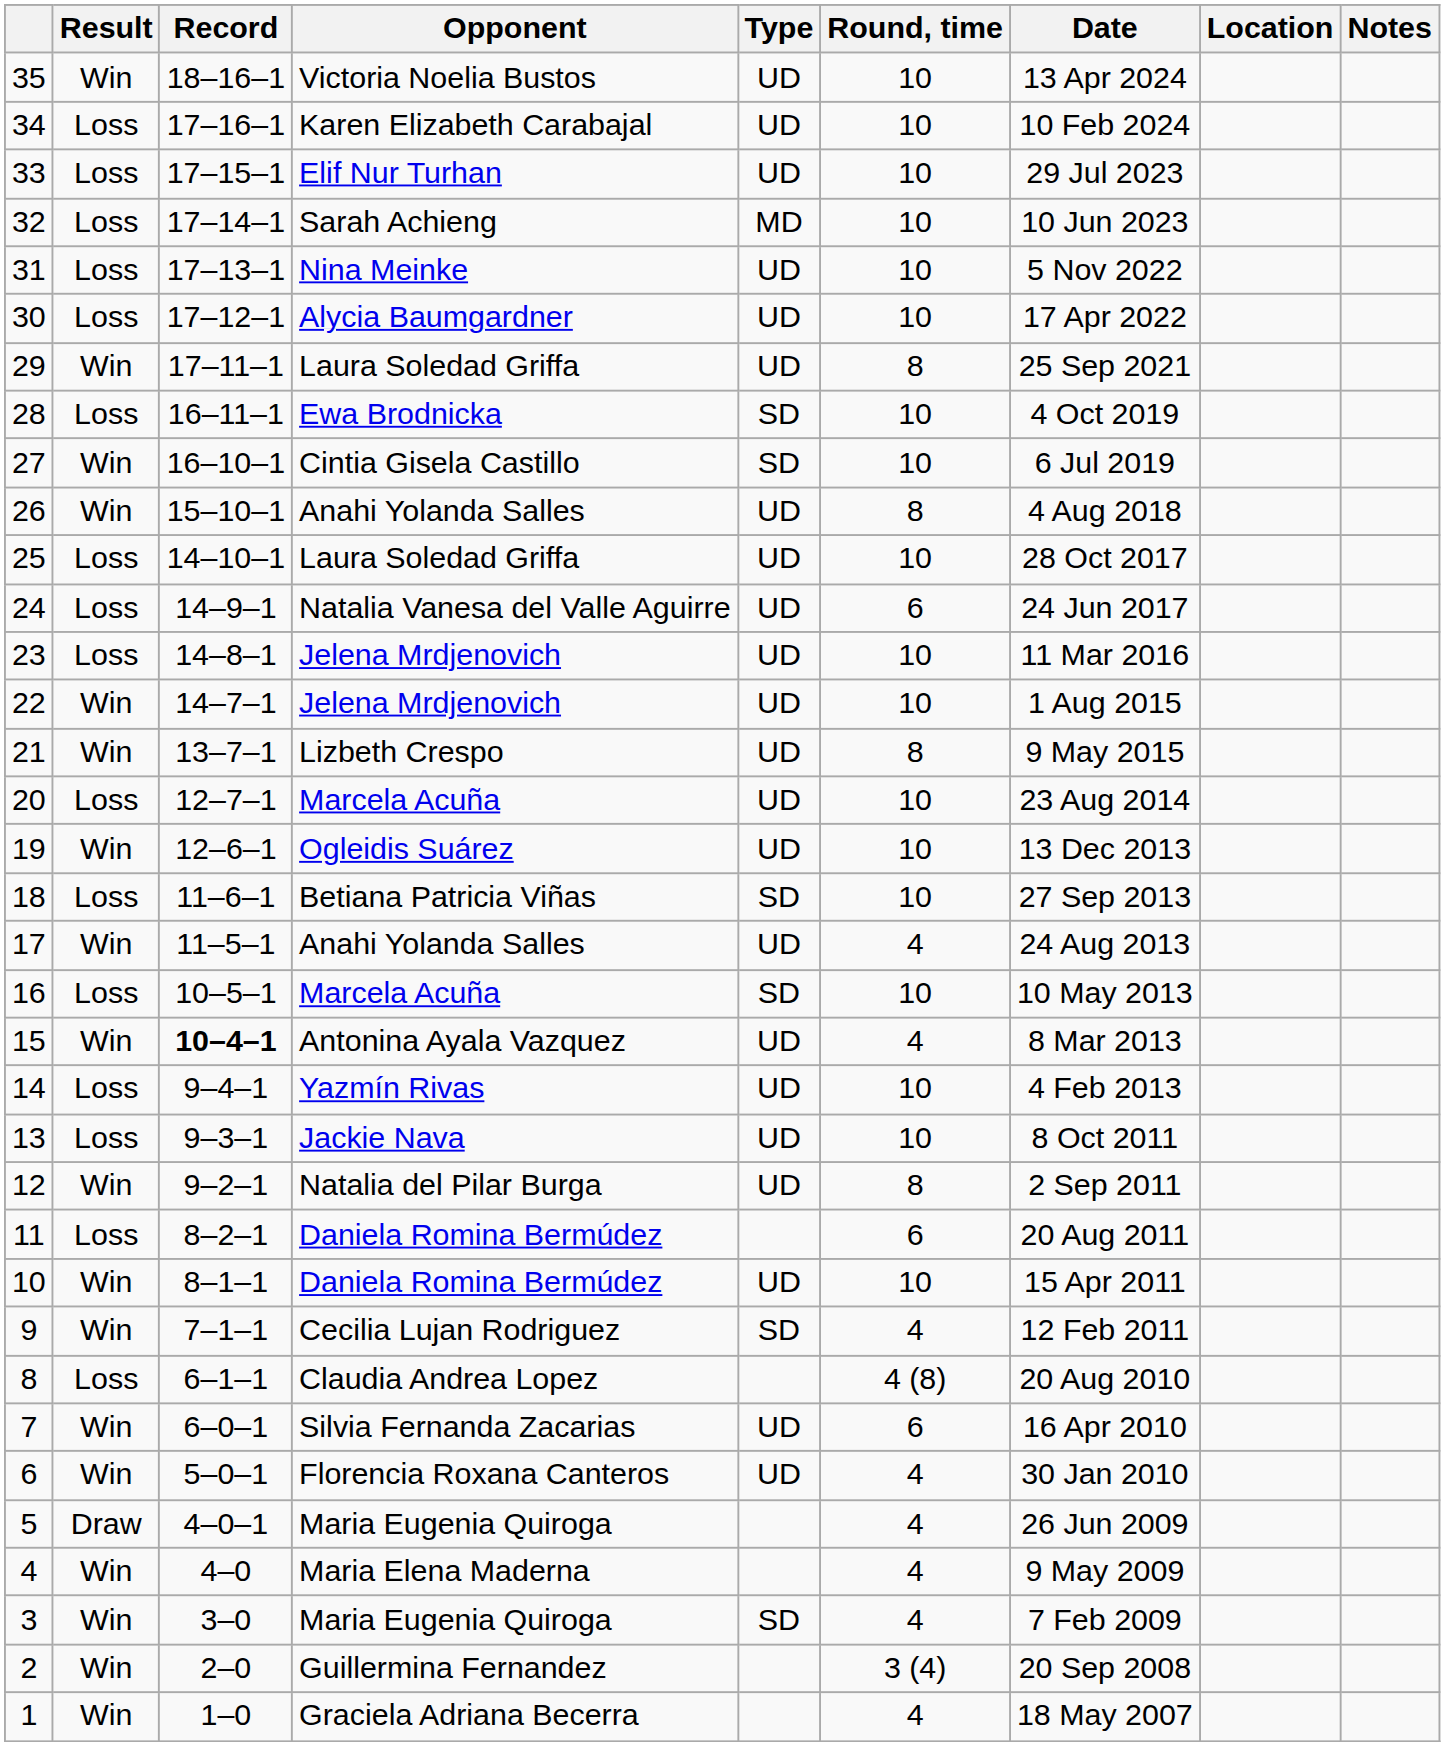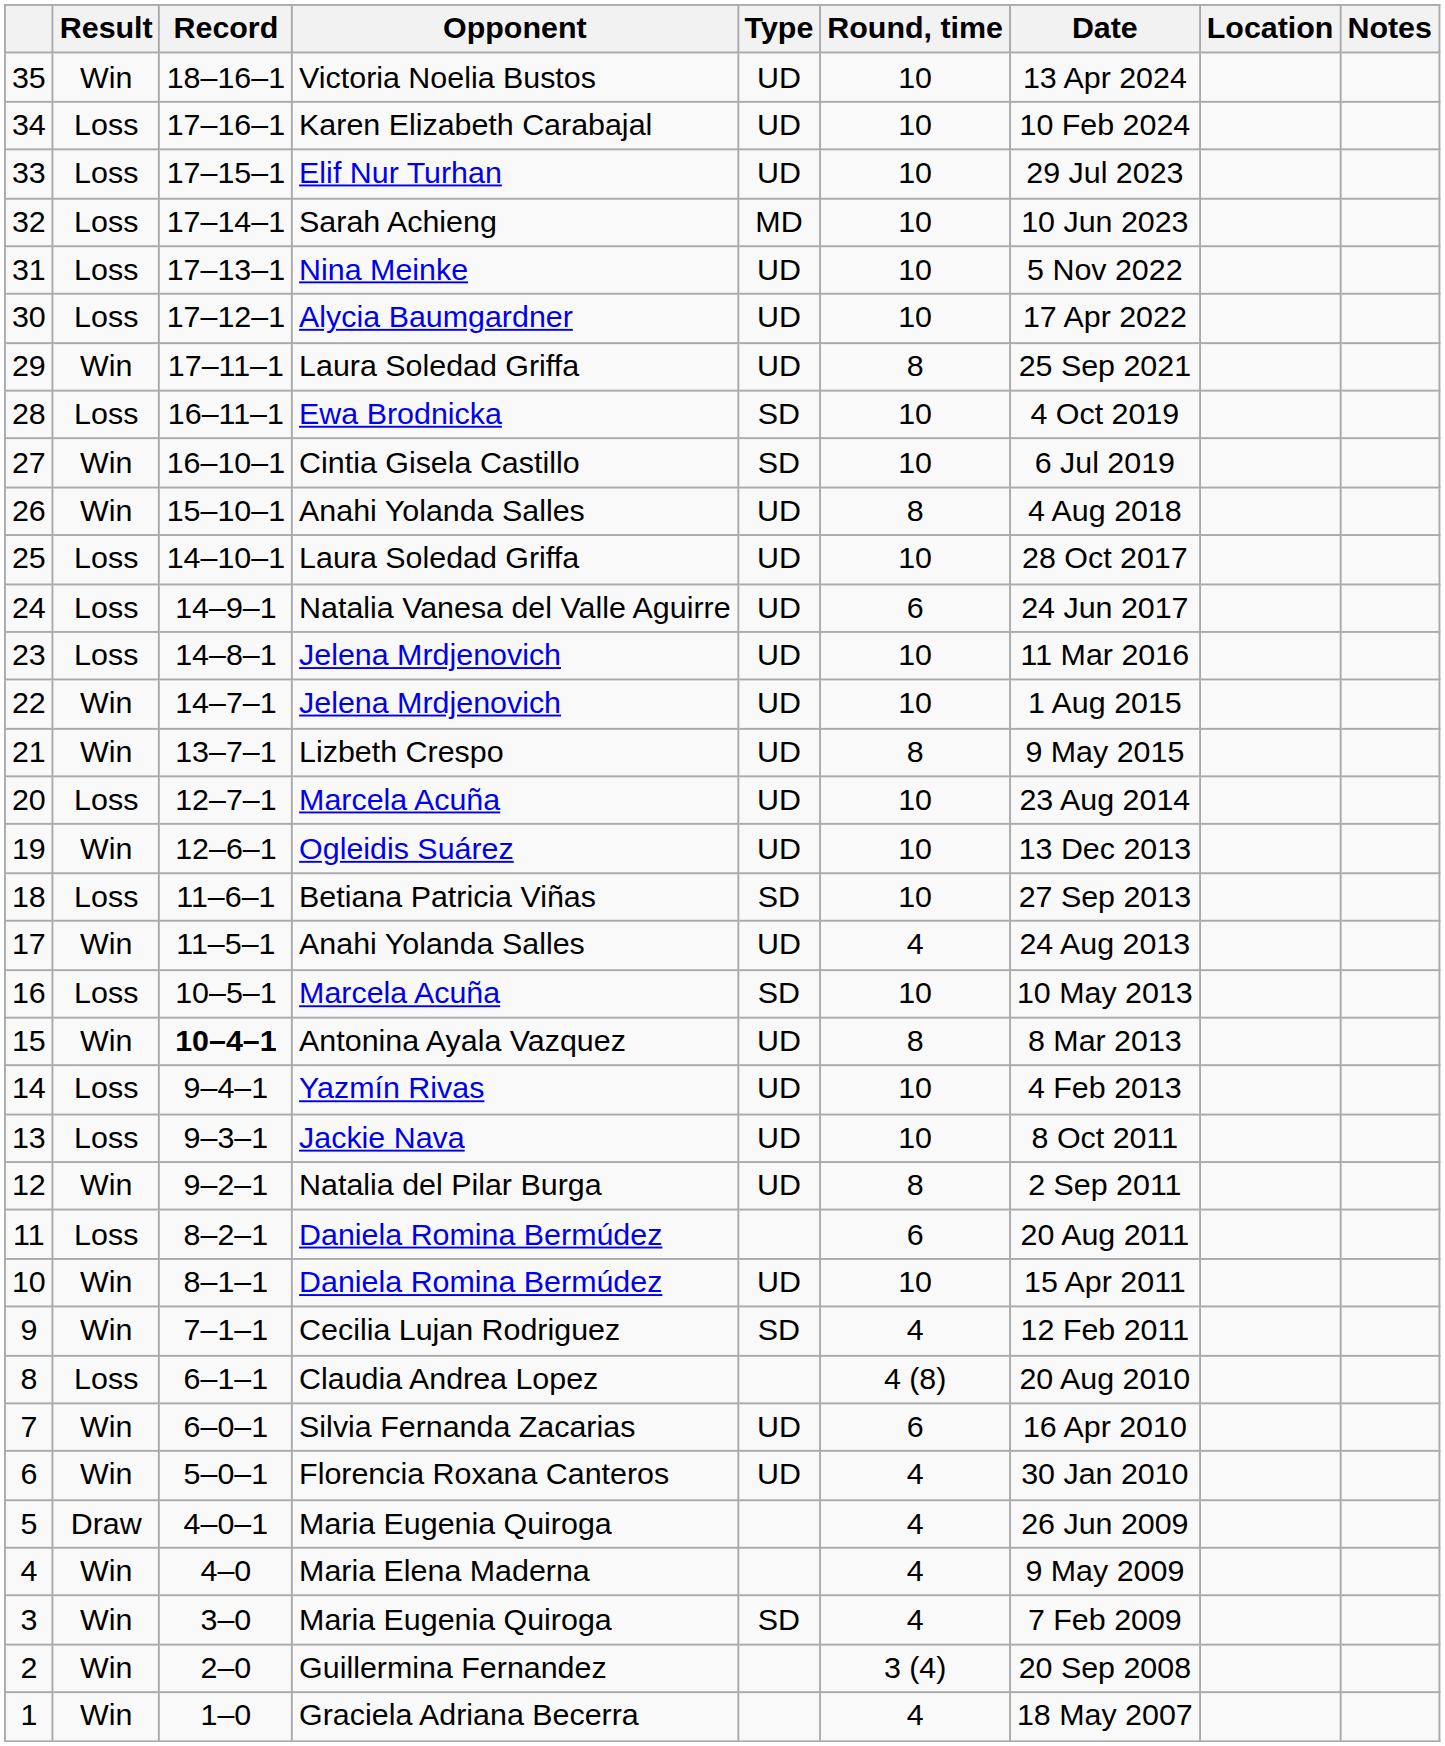 <table class="wikitable" style="text-align:center">
 <tr>
 <th></th>
 <th>Result</th>
 <th>Record</th>
 <th>Opponent</th>
 <th>Type</th>
 <th>Round, time</th>
 <th>Date</th>
 <th>Location</th>
 <th>Notes</th>
 </tr>
 <tr>
 <td>35</td>
 <td>Win</td>
 <td>18–16–1</td>
 <td align=left> Victoria Noelia Bustos</td>
 <td>UD</td>
 <td>10</td>
 <td>13 Apr 2024</td>
 <td align=left></td>
 <td align=left></td>
 </tr>
 <tr>
 <td>34</td>
 <td>Loss</td>
 <td>17–16–1</td>
 <td align=left> Karen Elizabeth Carabajal</td>
 <td>UD</td>
 <td>10</td>
 <td>10 Feb 2024</td>
 <td align=left></td>
 <td align=left></td>
 </tr>
 <tr>
 <td>33</td>
 <td>Loss</td>
 <td>17–15–1</td>
 <td align=left> <a href='#'>Elif Nur Turhan</a></td>
 <td>UD</td>
 <td>10</td>
 <td>29 Jul 2023</td>
 <td align=left></td>
 <td align=left></td>
 </tr>
 <tr>
 <td>32</td>
 <td>Loss</td>
 <td>17–14–1</td>
 <td align=left> Sarah Achieng</td>
 <td>MD</td>
 <td>10</td>
 <td>10 Jun 2023</td>
 <td align=left></td>
 <td></td>
 </tr>
 <tr>
 <td>31</td>
 <td>Loss</td>
 <td>17–13–1</td>
 <td align=left> <a href='#'>Nina Meinke</a></td>
 <td>UD</td>
 <td>10</td>
 <td>5 Nov 2022</td>
 <td align=left></td>
 <td align=left></td>
 </tr>
 <tr>
 <td>30</td>
 <td>Loss</td>
 <td>17–12–1</td>
 <td align=left> <a href='#'>Alycia Baumgardner</a></td>
 <td>UD</td>
 <td>10</td>
 <td>17 Apr 2022</td>
 <td align=left></td>
 <td align=left></td>
 </tr>
 <tr>
 <td>29</td>
 <td>Win</td>
 <td>17–11–1</td>
 <td align=left> Laura Soledad Griffa</td>
 <td>UD</td>
 <td>8</td>
 <td>25 Sep 2021</td>
 <td align=left></td>
 <td></td>
 </tr>
 <tr>
 <td>28</td>
 <td>Loss</td>
 <td>16–11–1</td>
 <td align=left> <a href='#'>Ewa Brodnicka</a></td>
 <td>SD</td>
 <td>10</td>
 <td>4 Oct 2019</td>
 <td align=left></td>
 <td align=left></td>
 </tr>
 <tr>
 <td>27</td>
 <td>Win</td>
 <td>16–10–1</td>
 <td align=left> Cintia Gisela Castillo</td>
 <td>SD</td>
 <td>10</td>
 <td>6 Jul 2019</td>
 <td align=left></td>
 <td align=left></td>
 </tr>
 <tr>
 <td>26</td>
 <td>Win</td>
 <td>15–10–1</td>
 <td align=left> Anahi Yolanda Salles</td>
 <td>UD</td>
 <td>8</td>
 <td>4 Aug 2018</td>
 <td align=left></td>
 <td></td>
 </tr>
 <tr>
 <td>25</td>
 <td>Loss</td>
 <td>14–10–1</td>
 <td align=left> Laura Soledad Griffa</td>
 <td>UD</td>
 <td>10</td>
 <td>28 Oct 2017</td>
 <td align=left></td>
 <td align=left></td>
 </tr>
 <tr>
 <td>24</td>
 <td>Loss</td>
 <td>14–9–1</td>
 <td align=left> Natalia Vanesa del Valle Aguirre</td>
 <td>UD</td>
 <td>6</td>
 <td>24 Jun 2017</td>
 <td align=left></td>
 <td></td>
 </tr>
 <tr>
 <td>23</td>
 <td>Loss</td>
 <td>14–8–1</td>
 <td align=left> <a href='#'>Jelena Mrdjenovich</a></td>
 <td>UD</td>
 <td>10</td>
 <td>11 Mar 2016</td>
 <td align=left></td>
 <td align=left></td>
 </tr>
 <tr>
 <td>22</td>
 <td>Win</td>
 <td>14–7–1</td>
 <td align=left> <a href='#'>Jelena Mrdjenovich</a></td>
 <td>UD</td>
 <td>10</td>
 <td>1 Aug 2015</td>
 <td align=left></td>
 <td align=left></td>
 </tr>
 <tr>
 <td>21</td>
 <td>Win</td>
 <td>13–7–1</td>
 <td align=left> Lizbeth Crespo</td>
 <td>UD</td>
 <td>8</td>
 <td>9 May 2015</td>
 <td align=left></td>
 <td></td>
 </tr>
 <tr>
 <td>20</td>
 <td>Loss</td>
 <td>12–7–1</td>
 <td align=left> <a href='#'>Marcela Acuña</a></td>
 <td>UD</td>
 <td>10</td>
 <td>23 Aug 2014</td>
 <td align=left></td>
 <td align=left></td>
 </tr>
 <tr>
 <td>19</td>
 <td>Win</td>
 <td>12–6–1</td>
 <td align=left> <a href='#'>Ogleidis Suárez</a></td>
 <td>UD</td>
 <td>10</td>
 <td>13 Dec 2013</td>
 <td align=left></td>
 <td align=left></td>
 </tr>
 <tr>
 <td>18</td>
 <td>Loss</td>
 <td>11–6–1</td>
 <td align=left> Betiana Patricia Viñas</td>
 <td>SD</td>
 <td>10</td>
 <td>27 Sep 2013</td>
 <td align=left></td>
 <td align=left></td>
 </tr>
 <tr>
 <td>17</td>
 <td>Win</td>
 <td>11–5–1</td>
 <td align=left> Anahi Yolanda Salles</td>
 <td>UD</td>
 <td>4</td>
 <td>24 Aug 2013</td>
 <td align=left></td>
 <td></td>
 </tr>
 <tr>
 <td>16</td>
 <td>Loss</td>
 <td>10–5–1</td>
 <td align=left> <a href='#'>Marcela Acuña</a></td>
 <td>SD</td>
 <td>10</td>
 <td>10 May 2013</td>
 <td align=left></td>
 <td align=left></td>
 </tr>
 <tr>
 <td>15</td>
 <td>Win</td>
 <td><strong>10–4–1</strong></td>
 <td align=left> Antonina Ayala Vazquez</td>
 <td>UD</td>
-<td>4</td>
+<td>8</td>
 <td>8 Mar 2013</td>
 <td align=left></td>
 <td></td>
 </tr>
 <tr>
 <td>14</td>
 <td>Loss</td>
 <td>9–4–1</td>
 <td align=left> <a href='#'>Yazmín Rivas</a></td>
 <td>UD</td>
 <td>10</td>
 <td>4 Feb 2013</td>
 <td align=left></td>
 <td align=left></td>
 </tr>
 <tr>
 <td>13</td>
 <td>Loss</td>
 <td>9–3–1</td>
 <td align=left> <a href='#'>Jackie Nava</a></td>
 <td>UD</td>
 <td>10</td>
 <td>8 Oct 2011</td>
 <td align=left></td>
 <td></td>
 </tr>
 <tr>
 <td>12</td>
 <td>Win</td>
 <td>9–2–1</td>
 <td align=left> Natalia del Pilar Burga</td>
 <td>UD</td>
 <td>8</td>
 <td>2 Sep 2011</td>
 <td align=left></td>
 <td></td>
 </tr>
 <tr>
 <td>11</td>
 <td>Loss</td>
 <td>8–2–1</td>
 <td align=left> <a href='#'>Daniela Romina Bermúdez</a></td>
 <td></td>
 <td>6</td>
 <td>20 Aug 2011</td>
 <td align=left></td>
 <td></td>
 </tr>
 <tr>
 <td>10</td>
 <td>Win</td>
 <td>8–1–1</td>
 <td align=left> <a href='#'>Daniela Romina Bermúdez</a></td>
 <td>UD</td>
 <td>10</td>
 <td>15 Apr 2011</td>
 <td align=left></td>
 <td></td>
 </tr>
 <tr>
 <td>9</td>
 <td>Win</td>
 <td>7–1–1</td>
 <td align=left> Cecilia Lujan Rodriguez</td>
 <td>SD</td>
 <td>4</td>
 <td>12 Feb 2011</td>
 <td align=left></td>
 </tr>
 <tr>
 <td>8</td>
 <td>Loss</td>
 <td>6–1–1</td>
 <td align=left> Claudia Andrea Lopez</td>
 <td></td>
 <td>4 (8)</td>
 <td>20 Aug 2010</td>
 <td align=left></td>
 <td></td>
 </tr>
 <tr>
 <td>7</td>
 <td>Win</td>
 <td>6–0–1</td>
 <td align=left> Silvia Fernanda Zacarias</td>
 <td>UD</td>
 <td>6</td>
 <td>16 Apr 2010</td>
 <td align=left></td>
 <td></td>
 </tr>
 <tr>
 <td>6</td>
 <td>Win</td>
 <td>5–0–1</td>
 <td align=left> Florencia Roxana Canteros</td>
 <td>UD</td>
 <td>4</td>
 <td>30 Jan 2010</td>
 <td align=left></td>
 <td></td>
 </tr>
 <tr>
 <td>5</td>
 <td>Draw</td>
 <td>4–0–1</td>
 <td align=left> Maria Eugenia Quiroga</td>
 <td></td>
 <td>4</td>
 <td>26 Jun 2009</td>
 <td align=left></td>
 <td></td>
 </tr>
 <tr>
 <td>4</td>
 <td>Win</td>
 <td>4–0</td>
 <td align=left> Maria Elena Maderna</td>
 <td></td>
 <td>4</td>
 <td>9 May 2009</td>
 <td align=left></td>
 <td></td>
 </tr>
 <tr>
 <td>3</td>
 <td>Win</td>
 <td>3–0</td>
 <td align=left> Maria Eugenia Quiroga</td>
 <td>SD</td>
 <td>4</td>
 <td>7 Feb 2009</td>
 <td align=left></td>
 <td></td>
 </tr>
 <tr>
 <td>2</td>
 <td>Win</td>
 <td>2–0</td>
 <td align=left> Guillermina Fernandez</td>
 <td></td>
 <td>3 (4)</td>
 <td>20 Sep 2008</td>
 <td align=left></td>
 <td></td>
 </tr>
 <tr>
 <td>1</td>
 <td>Win</td>
 <td>1–0</td>
 <td align=left> Graciela Adriana Becerra</td>
 <td></td>
 <td>4</td>
 <td>18 May 2007</td>
 <td align=left></td>
 <td></td>
 </tr>
 <tr>
 </tr>
 </table>
